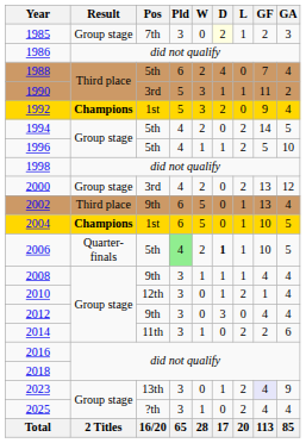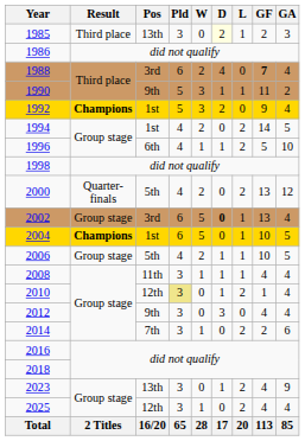 <table class="wikitable" style="text-align: center">
 <tr>
 <th width=80>Year</th>
 <th width=80>Result</th>
 <th width=20>Pos</th>
 <th width=20>Pld</th>
 <th width=20>W</th>
 <th width=20>D</th>
 <th width=20>L</th>
 <th width=20>GF</th>
 <th width=20>GA</th>
 </tr>
 <tr>
 <td> <a href='#'>1985</a></td>
-<td>Group stage</td>
-<td>7th</td>
+<td>Third place</td>
+<td>13th</td>
 <td>3</td>
 <td>0</td>
 <td style="background: lightyellow;">2</td>
 <td>1</td>
 <td>2</td>
 <td>3</td>
 </tr>
 <tr>
 <td> <a href='#'>1986</a></td>
 <td colspan=8><em>did not qualify</em></td>
 </tr>
 <tr bgcolor="#cc9966">
 <td> <a href='#'>1988</a></td>
 <td rowspan=2>Third place</td>
-<td>5th</td>
+<td>3rd</td>
 <td>6</td>
 <td>2</td>
 <td>4</td>
 <td>0</td>
-<td>7</td>
+<td><strong>7</strong></td>
 <td>4</td>
 </tr>
 <tr bgcolor="#cc9966">
 <td> <a href='#'>1990</a></td>
-<td>3rd</td>
+<td>9th</td>
 <td>5</td>
 <td>3</td>
 <td>1</td>
 <td>1</td>
 <td>11</td>
 <td>2</td>
 </tr>
 <tr bgcolor=gold>
 <td> <a href='#'>1992</a></td>
 <td><strong>Champions</strong></td>
 <td>1st</td>
 <td>5</td>
 <td>3</td>
 <td>2</td>
 <td>0</td>
 <td>9</td>
 <td>4</td>
 </tr>
 <tr>
 <td> <a href='#'>1994</a></td>
 <td rowspan=2>Group stage</td>
-<td>5th</td>
+<td>1st</td>
 <td>4</td>
 <td>2</td>
 <td>0</td>
 <td>2</td>
 <td>14</td>
 <td>5</td>
 </tr>
 <tr>
 <td> <a href='#'>1996</a></td>
-<td>5th</td>
+<td>6th</td>
 <td>4</td>
 <td>1</td>
 <td>1</td>
 <td>2</td>
 <td>5</td>
 <td>10</td>
 </tr>
 <tr>
 <td> <a href='#'>1998</a></td>
 <td colspan=8><em>did not qualify</em></td>
 </tr>
 <tr>
 <td> <a href='#'>2000</a></td>
-<td>Group stage</td>
-<td>3rd</td>
+<td>Quarter-finals</td>
+<td>5th</td>
 <td>4</td>
 <td>2</td>
 <td>0</td>
 <td>2</td>
 <td>13</td>
 <td>12</td>
 </tr>
 <tr bgcolor="#cc9966">
 <td> <a href='#'>2002</a></td>
-<td>Third place</td>
-<td>9th</td>
+<td>Group stage</td>
+<td>3rd</td>
 <td>6</td>
 <td>5</td>
-<td>0</td>
+<td><strong>0</strong></td>
 <td>1</td>
 <td>13</td>
 <td>4</td>
 </tr>
 <tr bgcolor=gold>
 <td> <a href='#'>2004</a></td>
 <td><strong>Champions</strong></td>
 <td>1st</td>
 <td>6</td>
 <td>5</td>
 <td>0</td>
 <td>1</td>
 <td>10</td>
 <td>5</td>
 </tr>
 <tr>
 <td> <a href='#'>2006</a></td>
-<td>Quarter-finals</td>
+<td>Group stage</td>
 <td>5th</td>
-<td style="background: lightgreen;">4</td>
+<td>4</td>
 <td>2</td>
-<td><strong>1</strong></td>
+<td>1</td>
 <td>1</td>
 <td>10</td>
 <td>5</td>
 </tr>
 <tr>
 <td> <a href='#'>2008</a></td>
 <td rowspan=4>Group stage</td>
-<td>9th</td>
+<td>11th</td>
 <td>3</td>
 <td>1</td>
 <td>1</td>
 <td>1</td>
 <td>4</td>
 <td>4</td>
 </tr>
 <tr>
 <td> <a href='#'>2010</a></td>
 <td>12th</td>
-<td>3</td>
+<td style="background: khaki;">3</td>
 <td>0</td>
 <td>1</td>
 <td>2</td>
 <td>1</td>
 <td>4</td>
 </tr>
 <tr>
 <td> <a href='#'>2012</a></td>
 <td>9th</td>
 <td>3</td>
 <td>0</td>
 <td>3</td>
 <td>0</td>
 <td>4</td>
 <td>4</td>
 </tr>
 <tr>
 <td> <a href='#'>2014</a></td>
-<td>11th</td>
+<td>7th</td>
 <td>3</td>
 <td>1</td>
 <td>0</td>
 <td>2</td>
 <td>2</td>
 <td>6</td>
 </tr>
 <tr>
 <td> <a href='#'>2016</a></td>
 <td rowspan=2 colspan=8><em>did not qualify</em></td>
 </tr>
 <tr>
 <td> <a href='#'>2018</a></td>
 </tr>
 <tr>
 <td> <a href='#'>2023</a></td>
 <td rowspan=2>Group stage</td>
 <td>13th</td>
 <td>3</td>
 <td>0</td>
 <td>1</td>
 <td>2</td>
-<td style="background: lavender;">4</td>
+<td>4</td>
 <td>9</td>
 </tr>
 <tr>
 <td> <a href='#'>2025</a></td>
-<td>?th</td>
+<td>12th</td>
 <td>3</td>
 <td>1</td>
 <td>0</td>
 <td>2</td>
 <td>4</td>
 <td>4</td>
 </tr>
 <tr>
 <th><strong>Total</strong></th>
 <th><strong>2 Titles</strong></th>
 <th><strong>16/20</strong></th>
 <th><strong>65</strong></th>
 <th><strong>28</strong></th>
 <th><strong>17</strong></th>
 <th><strong>20</strong></th>
 <th><strong>113</strong></th>
 <th><strong>85</strong></th>
 </tr>
 </table>
